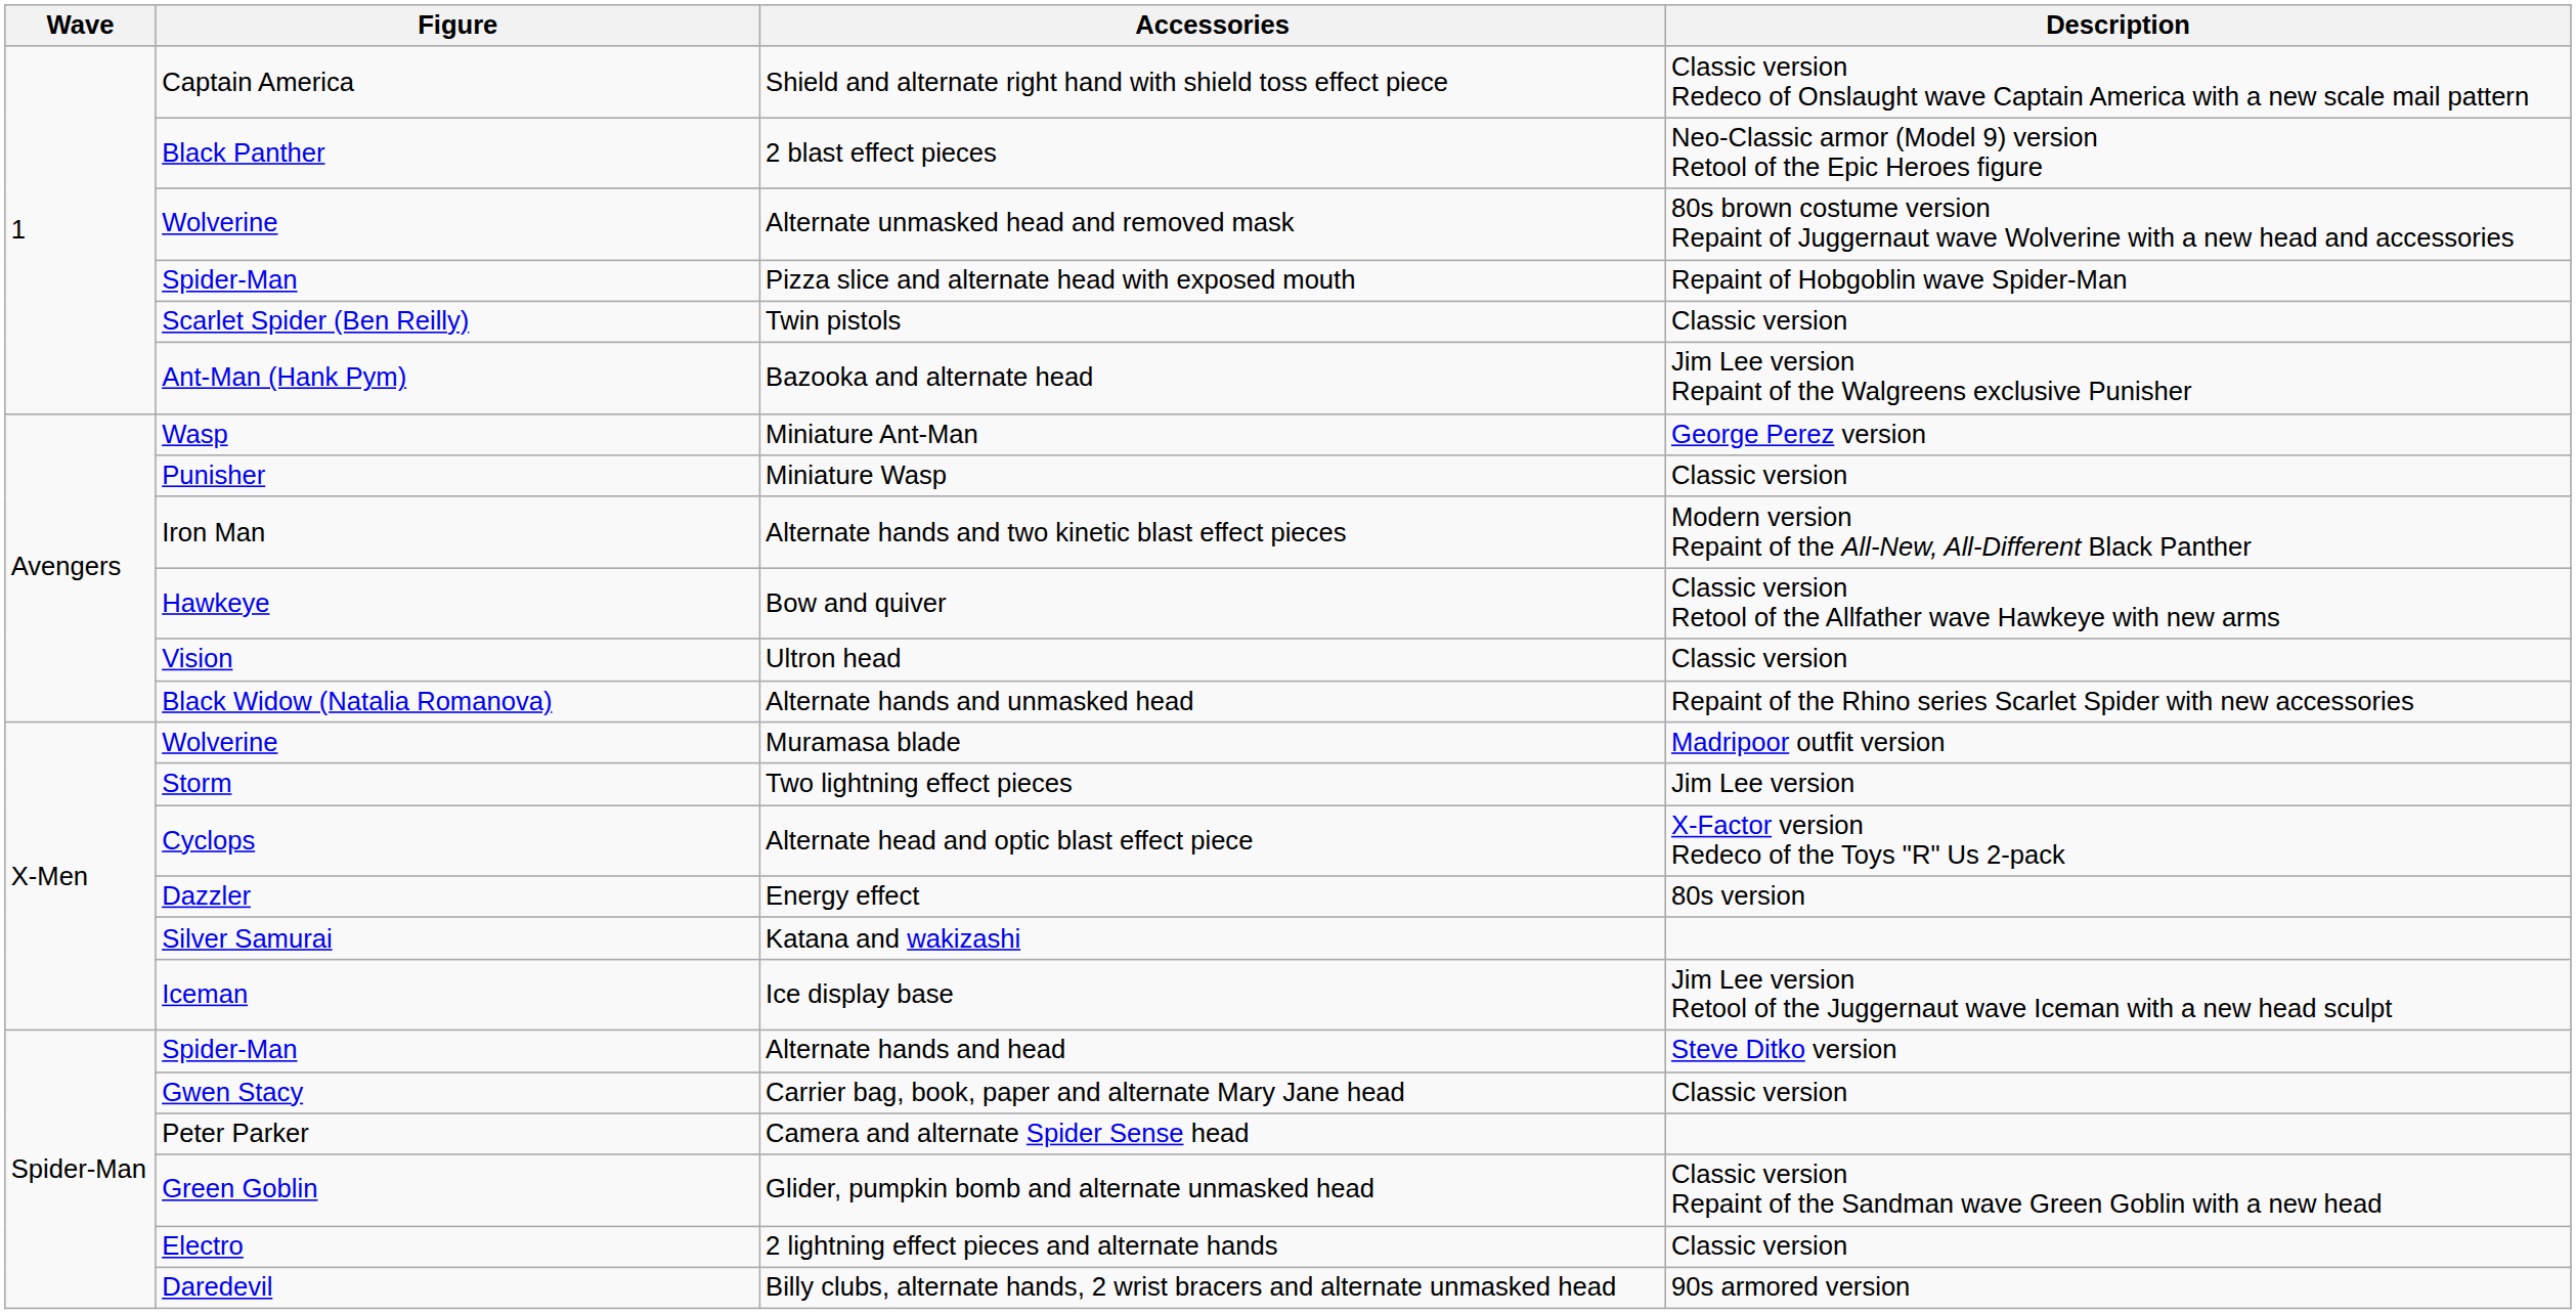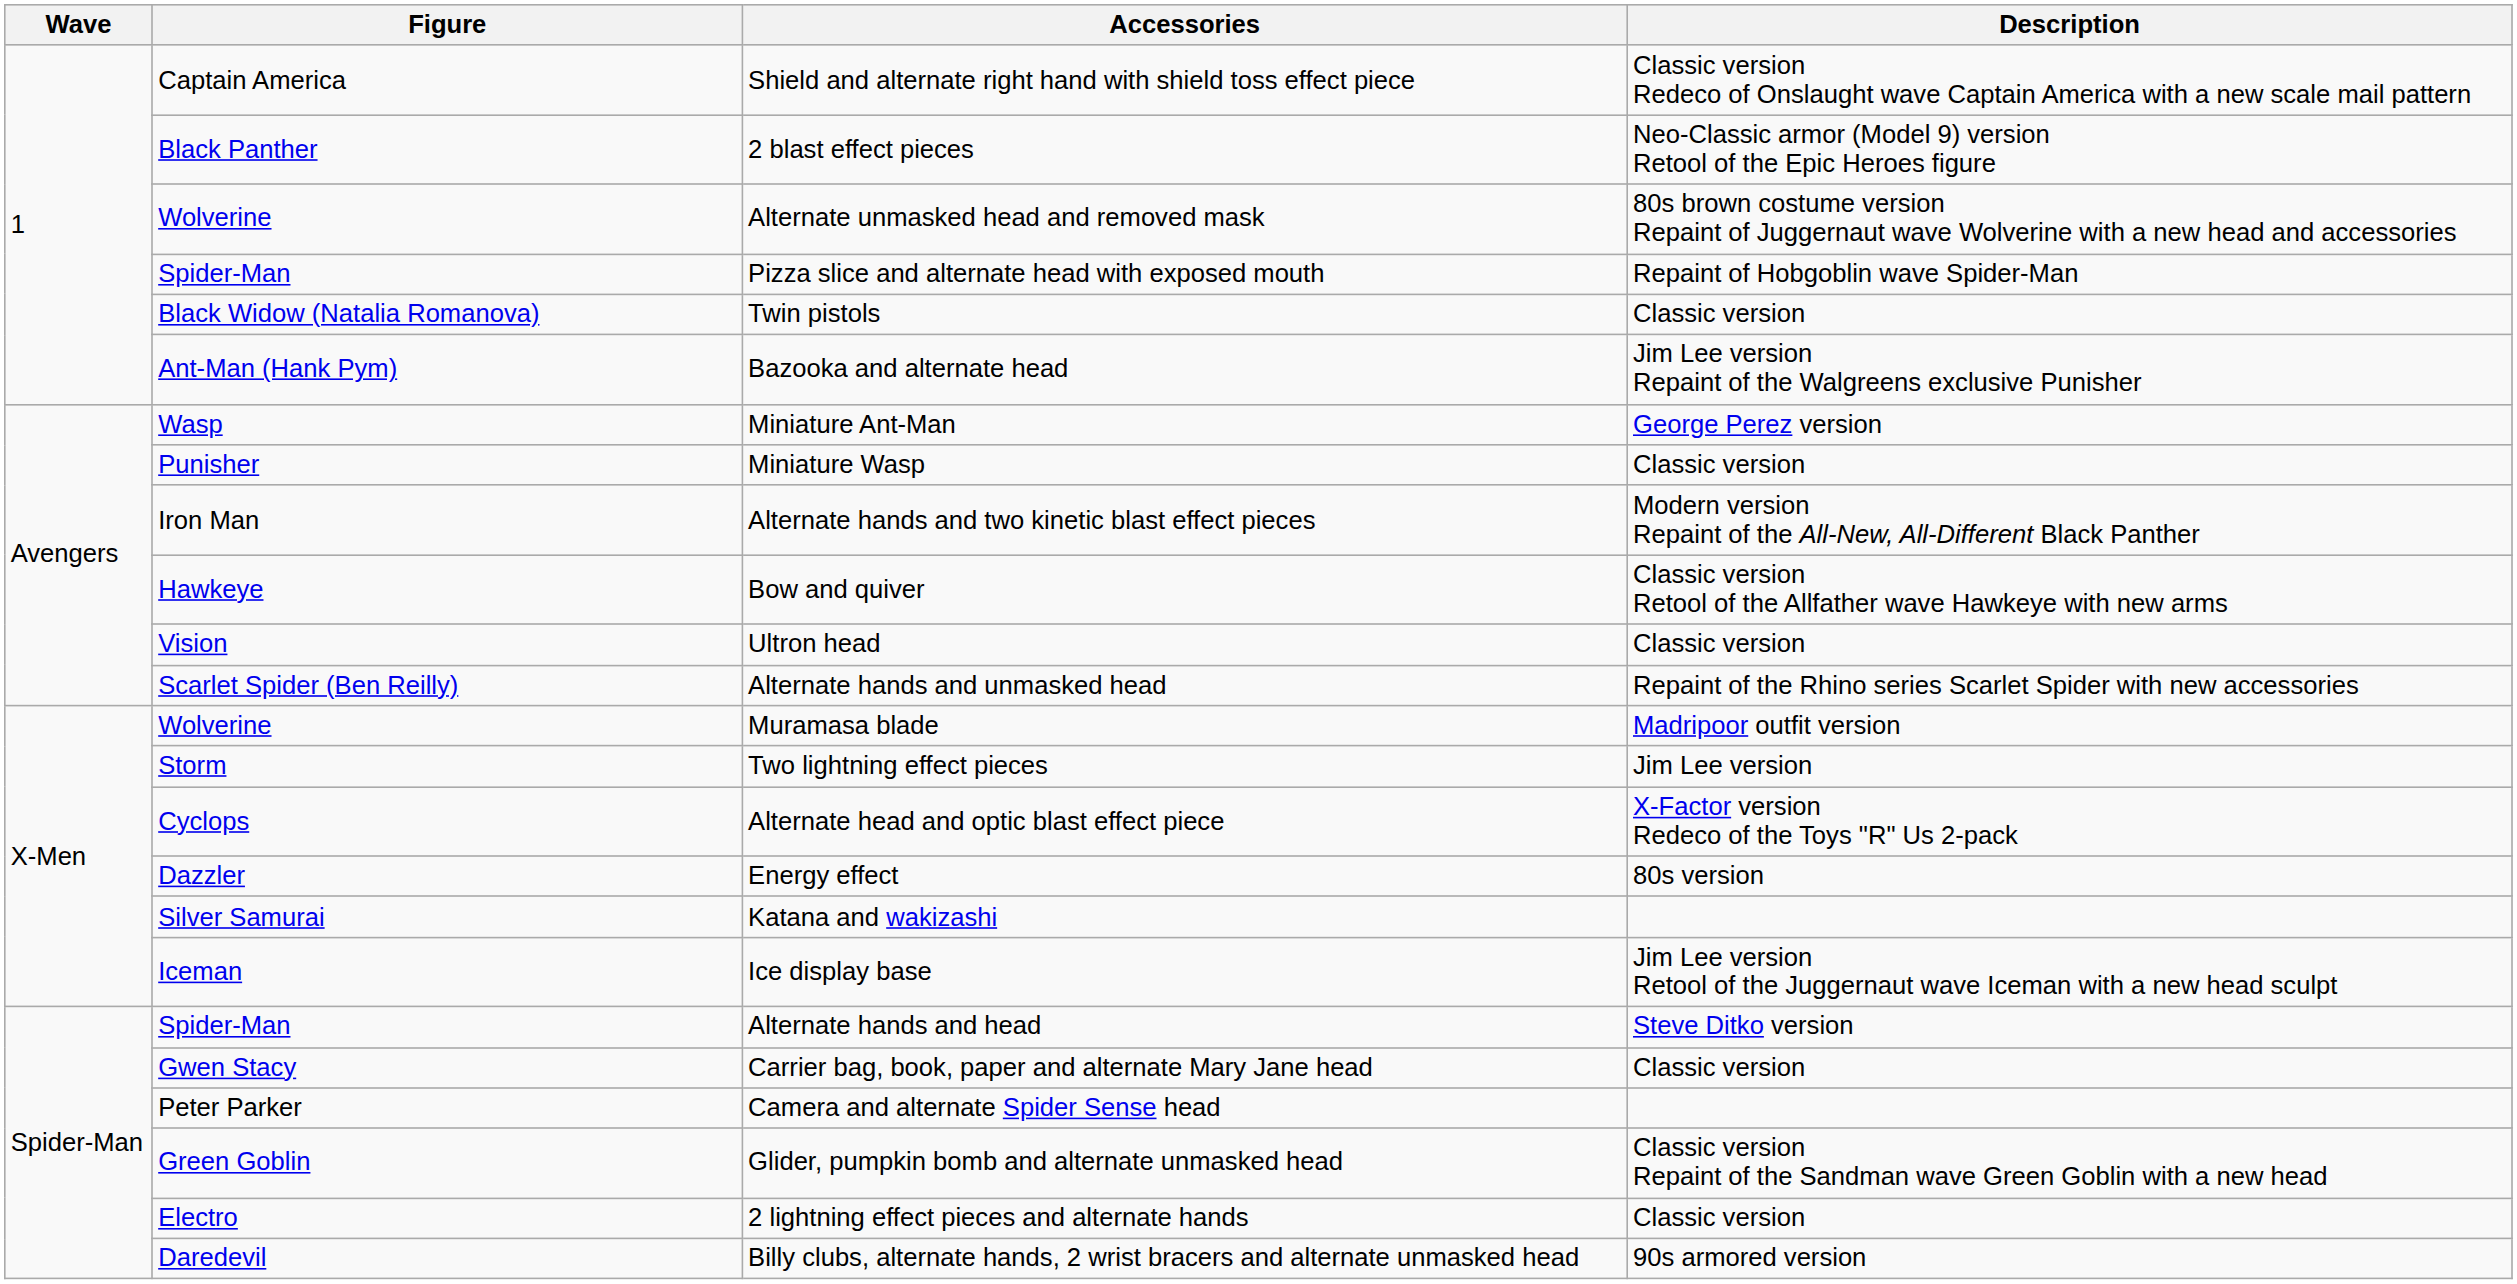 <table class="wikitable">
 <tr>
 <th width="5%"><strong>Wave</strong></th>
 <th width="20%"><strong>Figure</strong></th>
 <th width="30%"><strong>Accessories</strong></th>
 <th width="30%"><strong>Description</strong></th>
 </tr>
 <tr>
 <td rowspan="6">1</td>
 <td>Captain America</td>
 <td>Shield and alternate right hand with shield toss effect piece</td>
 <td>Classic version<br>Redeco of Onslaught wave Captain America with a new scale mail pattern</td>
 </tr>
 <tr>
 <td><a href='#'>Black Panther</a></td>
 <td>2 blast effect pieces</td>
 <td>Neo-Classic armor (Model 9) version<br>Retool of the Epic Heroes figure</td>
 </tr>
 <tr>
 <td><a href='#'>Wolverine</a></td>
 <td>Alternate unmasked head and removed mask</td>
 <td>80s brown costume version<br>Repaint of Juggernaut wave Wolverine with a new head and accessories</td>
 </tr>
 <tr>
 <td><a href='#'>Spider-Man</a></td>
 <td>Pizza slice and alternate head with exposed mouth</td>
 <td>Repaint of Hobgoblin wave Spider-Man</td>
 </tr>
 <tr>
-<td><a href='#'>Scarlet Spider (Ben Reilly)</a></td>
+<td><a href='#'>Black Widow (Natalia Romanova)</a></td>
 <td>Twin pistols</td>
 <td>Classic version</td>
 </tr>
 <tr>
 <td><a href='#'>Ant-Man (Hank Pym)</a></td>
 <td>Bazooka and alternate head</td>
 <td>Jim Lee version<br>Repaint of the Walgreens exclusive Punisher</td>
 </tr>
 <tr>
 <td rowspan="6">Avengers</td>
 <td><a href='#'>Wasp</a></td>
 <td>Miniature Ant-Man</td>
 <td><a href='#'>George Perez</a> version</td>
 </tr>
 <tr>
 <td><a href='#'>Punisher</a></td>
 <td>Miniature Wasp</td>
 <td>Classic version</td>
 </tr>
 <tr>
 <td>Iron Man</td>
 <td>Alternate hands and two kinetic blast effect pieces</td>
 <td>Modern version<br>Repaint of the <em>All-New, All-Different</em> Black Panther</td>
 </tr>
 <tr>
 <td><a href='#'>Hawkeye</a></td>
 <td>Bow and quiver</td>
 <td>Classic version<br>Retool of the Allfather wave Hawkeye with new arms</td>
 </tr>
 <tr>
 <td><a href='#'>Vision</a></td>
 <td>Ultron head</td>
 <td>Classic version</td>
 </tr>
 <tr>
-<td><a href='#'>Black Widow (Natalia Romanova)</a></td>
+<td><a href='#'>Scarlet Spider (Ben Reilly)</a></td>
 <td>Alternate hands and unmasked head</td>
 <td>Repaint of the Rhino series Scarlet Spider with new accessories</td>
 </tr>
 <tr>
 <td rowspan="6">X-Men</td>
 <td><a href='#'>Wolverine</a></td>
 <td>Muramasa blade</td>
 <td><a href='#'>Madripoor</a> outfit version</td>
 </tr>
 <tr>
 <td><a href='#'>Storm</a></td>
 <td>Two lightning effect pieces</td>
 <td>Jim Lee version</td>
 </tr>
 <tr>
 <td><a href='#'>Cyclops</a></td>
 <td>Alternate head and optic blast effect piece</td>
 <td><a href='#'>X-Factor</a> version<br>Redeco of the Toys "R" Us 2-pack</td>
 </tr>
 <tr>
 <td><a href='#'>Dazzler</a></td>
 <td>Energy effect</td>
 <td>80s version</td>
 </tr>
 <tr>
 <td><a href='#'>Silver Samurai</a></td>
 <td>Katana and <a href='#'>wakizashi</a></td>
 <td></td>
 </tr>
 <tr>
 <td><a href='#'>Iceman</a></td>
 <td>Ice display base</td>
 <td>Jim Lee version<br>Retool of the Juggernaut wave Iceman with a new head sculpt</td>
 </tr>
 <tr>
 <td rowspan="6">Spider-Man</td>
 <td><a href='#'>Spider-Man</a></td>
 <td>Alternate hands and head</td>
 <td><a href='#'>Steve Ditko</a> version</td>
 </tr>
 <tr>
 <td><a href='#'>Gwen Stacy</a></td>
 <td>Carrier bag, book, paper and alternate Mary Jane head</td>
 <td>Classic version</td>
 </tr>
 <tr>
 <td>Peter Parker</td>
 <td>Camera and alternate <a href='#'>Spider Sense</a> head</td>
 <td></td>
 </tr>
 <tr>
 <td><a href='#'>Green Goblin</a></td>
 <td>Glider, pumpkin bomb and alternate unmasked head</td>
 <td>Classic version<br>Repaint of the Sandman wave Green Goblin with a new head</td>
 </tr>
 <tr>
 <td><a href='#'>Electro</a></td>
 <td>2 lightning effect pieces and alternate hands</td>
 <td>Classic version</td>
 </tr>
 <tr>
 <td><a href='#'>Daredevil</a></td>
 <td>Billy clubs, alternate hands, 2 wrist bracers and alternate unmasked head</td>
 <td>90s armored version</td>
 </tr>
 </table>
